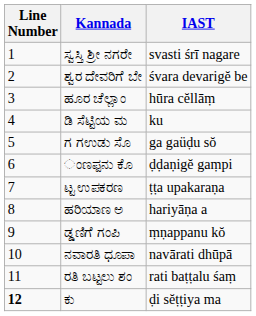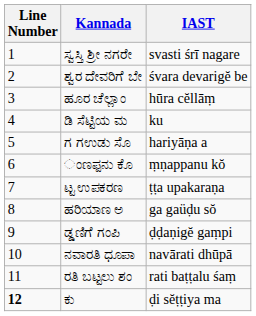 <table class="wikitable">
 <tr>
 <th>Line<br>Number</th>
 <th><a href='#'>Kannada</a></th>
 <th><a href='#'>IAST</a></th>
 </tr>
 <tr>
 <td>1</td>
 <td>ಸ್ವಸ್ತಿ ಶ್ರೀ ನಗರೇ</td>
 <td>svasti śrī nagare</td>
 </tr>
 <tr>
 <td>2</td>
 <td>ಶ್ವರ ದೇವರಿಗೆ ಬೇ</td>
 <td>śvara devarigĕ be</td>
 </tr>
 <tr>
 <td>3</td>
 <td>ಹೂರ ಚೆಲ್ಲಾಂ</td>
 <td>hūra cĕllāṃ</td>
 </tr>
 <tr>
 <td>4</td>
 <td>ಡಿ ಸೆಟ್ಟಿಯ ಮ</td>
 <td>ku</td>
 </tr>
 <tr>
 <td>5</td>
 <td>ಗ ಗಉಡು ಸೊ</td>
-<td>ga gaüḍu sŏ</td>
+<td>hariyāṇa a</td>
 </tr>
 <tr>
 <td>6</td>
 <td>ಂಣಪ್ಪನು ಕೊ</td>
-<td>ḍḍaṇigĕ gaṃpi</td>
+<td>ṃṇappanu kŏ</td>
 </tr>
 <tr>
 <td>7</td>
 <td>ಟ್ಟ ಉಪಕರಣ</td>
 <td>ṭṭa upakaraṇa</td>
 </tr>
 <tr>
 <td>8</td>
 <td>ಹರಿಯಾಣ ಅ</td>
-<td>hariyāṇa a</td>
+<td>ga gaüḍu sŏ</td>
 </tr>
 <tr>
 <td>9</td>
 <td>ಡ್ಡಣಿಗೆ ಗಂಪಿ</td>
-<td>ṃṇappanu kŏ</td>
+<td>ḍḍaṇigĕ gaṃpi</td>
 </tr>
 <tr>
 <td>10</td>
 <td>ನವಾರತಿ ಧೂಪಾ</td>
 <td>navārati dhūpā</td>
 </tr>
 <tr>
 <td>11</td>
 <td>ರತಿ ಬಟ್ಟಲು ಶಂ</td>
 <td>rati baṭṭalu śaṃ</td>
 </tr>
 <tr>
 <td><strong>12</strong></td>
 <td>ಕು</td>
 <td>ḍi sĕṭṭiya ma</td>
 </tr>
 </table>
